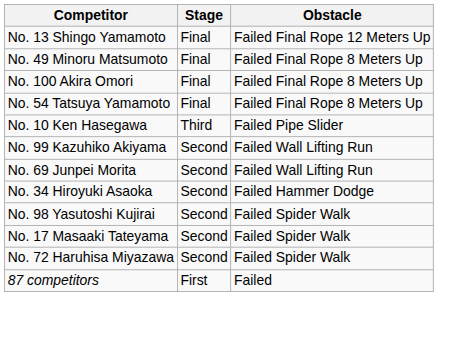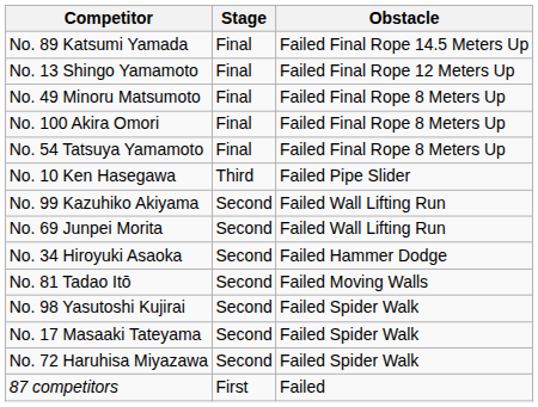 <table class="wikitable">
 <tr>
 <th>Competitor</th>
 <th>Stage</th>
 <th>Obstacle</th>
+</tr>
+<tr>
+<td>No. 89 Katsumi Yamada</td>
+<td>Final</td>
+<td>Failed Final Rope 14.5 Meters Up</td>
 </tr>
 <tr>
 <td>No. 13 Shingo Yamamoto</td>
 <td>Final</td>
 <td>Failed Final Rope 12 Meters Up</td>
 </tr>
 <tr>
 <td>No. 49 Minoru Matsumoto</td>
 <td>Final</td>
 <td>Failed Final Rope 8 Meters Up</td>
 </tr>
 <tr>
 <td>No. 100 Akira Omori</td>
 <td>Final</td>
 <td>Failed Final Rope 8 Meters Up</td>
 </tr>
 <tr>
 <td>No. 54 Tatsuya Yamamoto</td>
 <td>Final</td>
 <td>Failed Final Rope 8 Meters Up</td>
 </tr>
 <tr>
 <td>No. 10 Ken Hasegawa</td>
 <td>Third</td>
 <td>Failed Pipe Slider</td>
 </tr>
 <tr>
 <td>No. 99 Kazuhiko Akiyama</td>
 <td>Second</td>
 <td>Failed Wall Lifting Run</td>
 </tr>
 <tr>
 <td>No. 69 Junpei Morita</td>
 <td>Second</td>
 <td>Failed Wall Lifting Run</td>
 </tr>
 <tr>
 <td>No. 34 Hiroyuki Asaoka</td>
 <td>Second</td>
 <td>Failed Hammer Dodge</td>
 </tr>
 <tr>
+<td>No. 81 Tadao Itō</td>
+<td>Second</td>
+<td>Failed Moving Walls</td>
+</tr>
+<tr>
 <td>No. 98 Yasutoshi Kujirai</td>
 <td>Second</td>
 <td>Failed Spider Walk</td>
 </tr>
 <tr>
 <td>No. 17 Masaaki Tateyama</td>
 <td>Second</td>
 <td>Failed Spider Walk</td>
 </tr>
 <tr>
 <td>No. 72 Haruhisa Miyazawa</td>
 <td>Second</td>
 <td>Failed Spider Walk</td>
 </tr>
 <tr>
 <td><em>87 competitors</em></td>
 <td>First</td>
 <td>Failed</td>
 </tr>
 </table>
